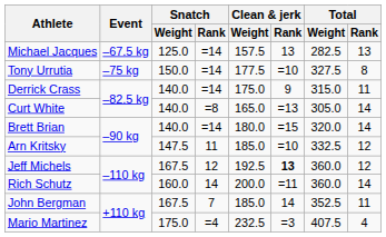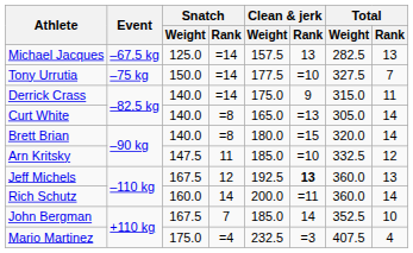 <table class=wikitable style=font-size:90%;text-align:center>
 <tr>
 <th rowspan=2>Athlete</th>
 <th rowspan=2>Event</th>
 <th colspan=2>Snatch</th>
 <th colspan=2>Clean & jerk</th>
 <th colspan=2>Total</th>
 </tr>
 <tr style=font-size:95%>
 <th>Weight</th>
 <th>Rank</th>
 <th>Weight</th>
 <th>Rank</th>
 <th>Weight</th>
 <th>Rank</th>
 </tr>
 <tr>
 <td align=left><a href='#'>Michael Jacques</a></td>
 <td align=left><a href='#'>–67.5 kg</a></td>
 <td>125.0</td>
 <td>=14</td>
 <td>157.5</td>
 <td>13</td>
 <td>282.5</td>
 <td>13</td>
 </tr>
 <tr>
 <td align=left><a href='#'>Tony Urrutia</a></td>
 <td align=left><a href='#'>–75 kg</a></td>
 <td>150.0</td>
 <td>=14</td>
 <td>177.5</td>
 <td>=10</td>
 <td>327.5</td>
-<td>8</td>
+<td>7</td>
 </tr>
 <tr>
 <td align=left><a href='#'>Derrick Crass</a></td>
 <td align=left rowspan=2><a href='#'>–82.5 kg</a></td>
 <td>140.0</td>
 <td>=14</td>
 <td>175.0</td>
 <td>9</td>
 <td>315.0</td>
 <td>11</td>
 </tr>
 <tr>
 <td align=left><a href='#'>Curt White</a></td>
 <td>140.0</td>
 <td>=8</td>
 <td>165.0</td>
 <td>=13</td>
 <td>305.0</td>
 <td>14</td>
 </tr>
 <tr>
 <td align=left><a href='#'>Brett Brian</a></td>
 <td align=left rowspan=2><a href='#'>–90 kg</a></td>
 <td>140.0</td>
-<td>=14</td>
+<td>=8</td>
 <td>180.0</td>
 <td>=15</td>
 <td>320.0</td>
 <td>14</td>
 </tr>
 <tr>
 <td align=left><a href='#'>Arn Kritsky</a></td>
 <td>147.5</td>
 <td>11</td>
 <td>185.0</td>
 <td>=10</td>
 <td>332.5</td>
 <td>12</td>
 </tr>
 <tr>
 <td align=left><a href='#'>Jeff Michels</a></td>
 <td align=left rowspan=2><a href='#'>–110 kg</a></td>
 <td>167.5</td>
 <td>12</td>
 <td>192.5</td>
 <td><strong>13</strong></td>
 <td>360.0</td>
-<td>12</td>
+<td>13</td>
 </tr>
 <tr>
 <td align=left><a href='#'>Rich Schutz</a></td>
 <td>160.0</td>
 <td>14</td>
 <td>200.0</td>
 <td>=11</td>
 <td>360.0</td>
 <td>14</td>
 </tr>
 <tr>
 <td align=left><a href='#'>John Bergman</a></td>
 <td align=left rowspan=2><a href='#'>+110 kg</a></td>
 <td>167.5</td>
 <td>7</td>
 <td>185.0</td>
 <td>14</td>
 <td>352.5</td>
-<td>11</td>
+<td>10</td>
 </tr>
 <tr>
 <td align=left><a href='#'>Mario Martinez</a></td>
 <td>175.0</td>
 <td>=4</td>
 <td>232.5</td>
 <td>=3</td>
 <td>407.5</td>
 <td>4</td>
 </tr>
 </table>
